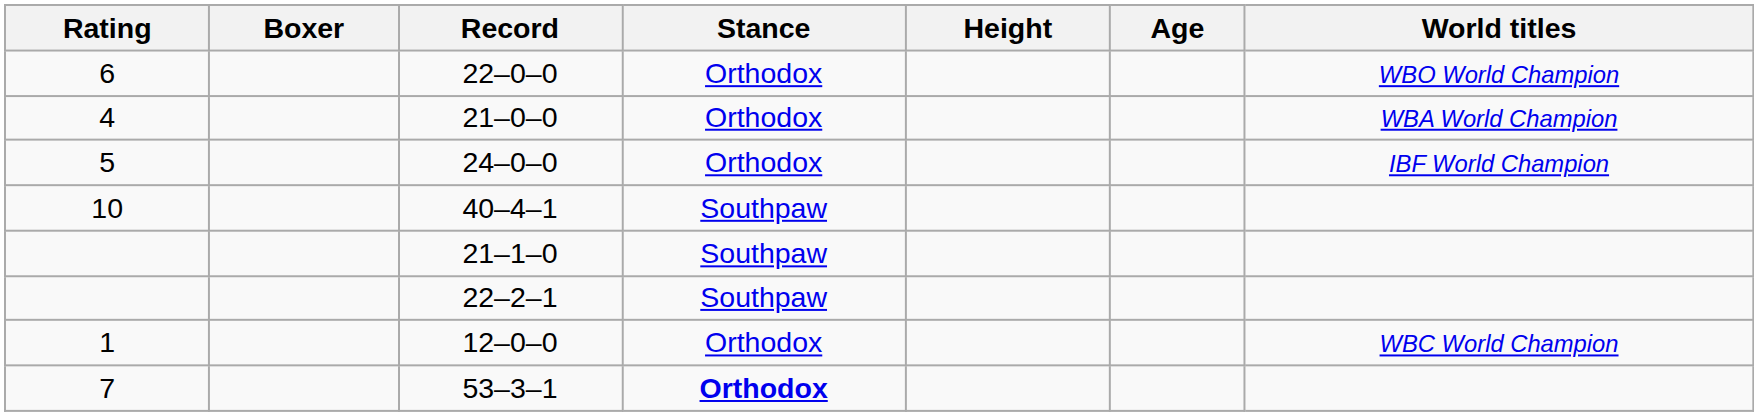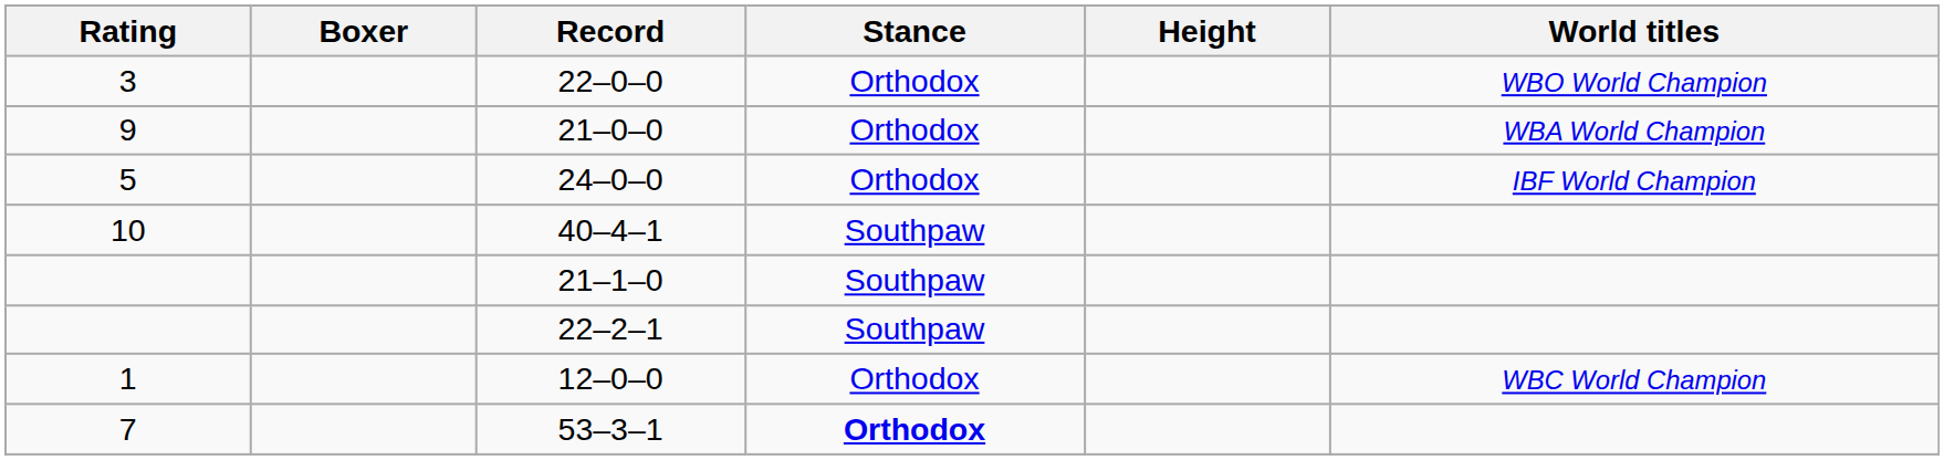 <table class="wikitable sortable" style="text-align: center; font-size: 90%; width:100%;">
 <tr>
 <th>Rating</th>
 <th>Boxer</th>
 <th>Record</th>
 <th>Stance</th>
 <th>Height</th>
-<th>Age</th>
 <th>World titles</th>
 </tr>
 <tr>
-<td>6</td>
+<td>3</td>
 <td style="text-align:left;"></td>
 <td>22–0–0</td>
 <td><a href='#'>Orthodox</a></td>
 <td></td>
-<td></td>
 <td><small><em><a href='#'>WBO World Champion</a></em></small></td>
 </tr>
 <tr>
-<td>4</td>
+<td>9</td>
 <td style="text-align:left;"></td>
 <td>21–0–0</td>
 <td><a href='#'>Orthodox</a></td>
-<td></td>
 <td></td>
 <td><small><em><a href='#'>WBA World Champion</a></em></small></td>
 </tr>
 <tr>
 <td>5</td>
 <td style="text-align:left;"></td>
 <td>24–0–0</td>
 <td><a href='#'>Orthodox</a></td>
-<td></td>
 <td></td>
 <td><small><em><a href='#'>IBF World Champion</a></em></small></td>
 </tr>
 <tr>
 <td>10</td>
 <td style="text-align:left;"></td>
 <td>40–4–1</td>
 <td><a href='#'>Southpaw</a></td>
 <td></td>
 <td></td>
-<td></td>
 </tr>
 <tr>
 <td></td>
 <td style="text-align:left;"></td>
 <td>21–1–0</td>
 <td><a href='#'>Southpaw</a></td>
-<td></td>
 <td></td>
 <td></td>
 </tr>
 <tr>
 <td></td>
 <td style="text-align:left;"></td>
 <td>22–2–1</td>
 <td><a href='#'>Southpaw</a></td>
 <td></td>
 <td></td>
-<td></td>
 </tr>
 <tr>
 <td>1</td>
 <td style="text-align:left;"></td>
 <td>12–0–0</td>
 <td><a href='#'>Orthodox</a></td>
-<td></td>
 <td></td>
 <td><small><em><a href='#'>WBC World Champion</a></em></small></td>
 </tr>
 <tr>
 <td>7</td>
 <td style="text-align:left;"></td>
 <td>53–3–1</td>
 <td><strong><a href='#'>Orthodox</a></strong></td>
 <td></td>
 <td></td>
-<td></td>
 </tr>
 </table>
